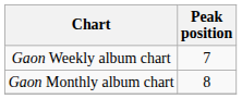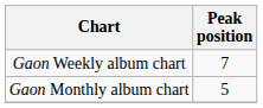 <table class="wikitable sortable" style="text-align:center">
 <tr>
 <th>Chart</th>
 <th>Peak<br>position</th>
 </tr>
 <tr>
 <td><em>Gaon</em> Weekly album chart</td>
 <td align="center">7</td>
 </tr>
 <tr>
 <td><em>Gaon</em> Monthly album chart</td>
-<td align="center">8</td>
+<td align="center">5</td>
 </tr>
 <tr>
 </tr>
 </table>
